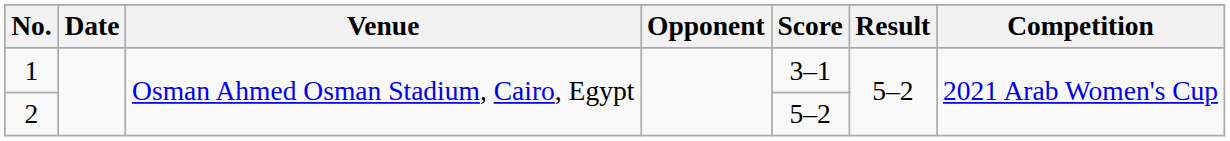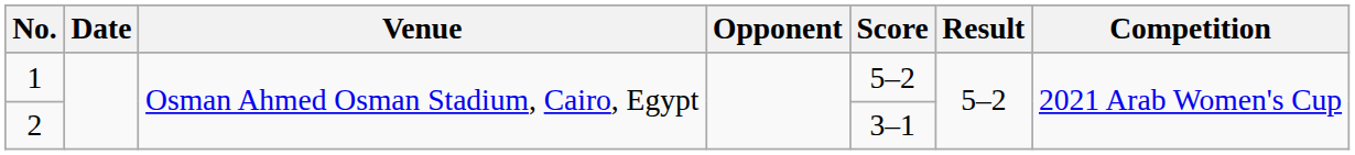 <table class="wikitable sortable">
 <tr>
 <th scope="col">No.</th>
 <th scope="col">Date</th>
 <th scope="col">Venue</th>
 <th scope="col">Opponent</th>
 <th scope="col">Score</th>
 <th scope="col">Result</th>
 <th scope="col">Competition</th>
 </tr>
 <tr>
 <td align="center">1</td>
 <td rowspan="2"></td>
 <td rowspan="2"><a href='#'>Osman Ahmed Osman Stadium</a>, <a href='#'>Cairo</a>, Egypt</td>
 <td rowspan="2"></td>
-<td align="center">3–1</td>
+<td align="center">5–2</td>
 <td rowspan="2" align="center">5–2</td>
 <td rowspan="2"><a href='#'>2021 Arab Women's Cup</a></td>
 </tr>
 <tr>
 <td align="center">2</td>
-<td align="center">5–2</td>
+<td align="center">3–1</td>
 </tr>
 </table>
